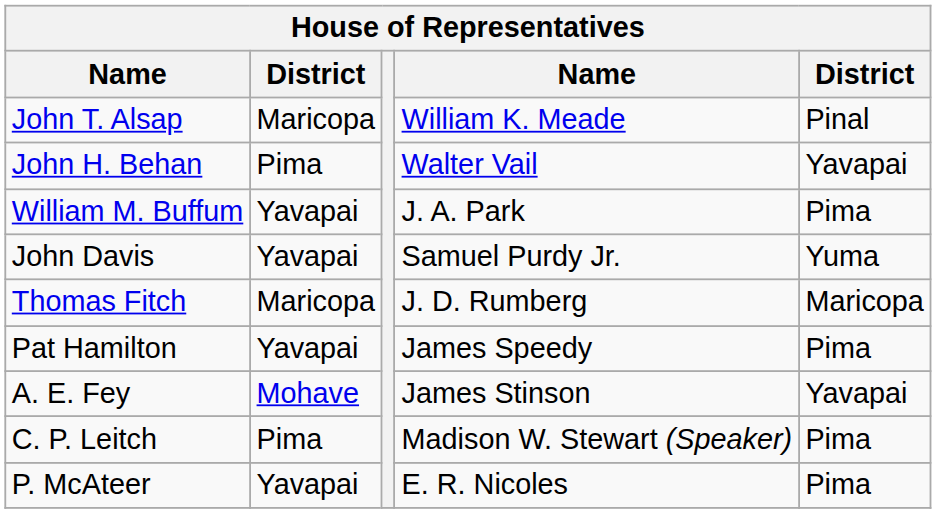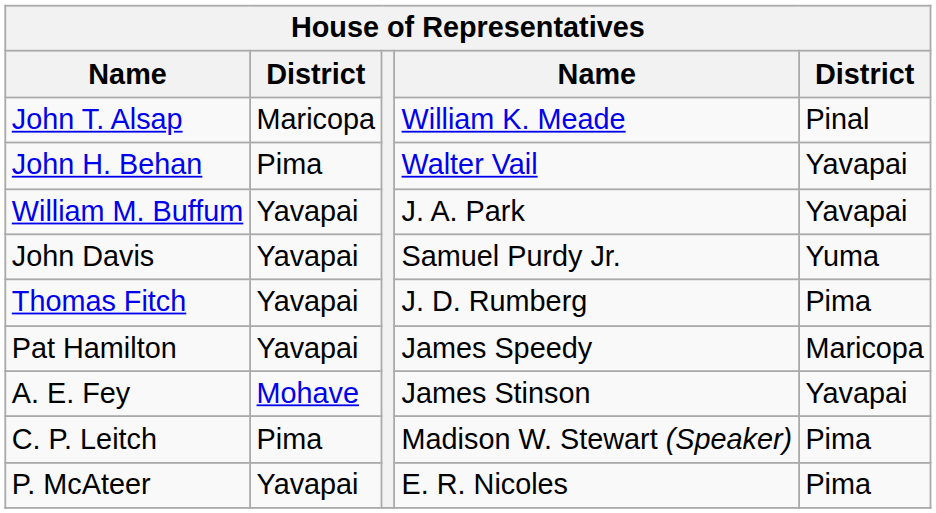 <table class="wikitable" style="float: right">
 <tr>
 <th colspan="5">House of Representatives</th>
 </tr>
 <tr>
 <th>Name</th>
 <th>District</th>
 <th rowspan="10"></th>
 <th>Name</th>
 <th>District</th>
 </tr>
 <tr>
 <td><a href='#'>John T. Alsap</a></td>
 <td>Maricopa</td>
 <td><a href='#'>William K. Meade</a></td>
 <td>Pinal</td>
 </tr>
 <tr>
 <td><a href='#'>John H. Behan</a></td>
 <td>Pima</td>
 <td><a href='#'>Walter Vail</a></td>
 <td>Yavapai</td>
 </tr>
 <tr>
 <td><a href='#'>William M. Buffum</a></td>
 <td>Yavapai</td>
 <td>J. A. Park</td>
-<td>Pima</td>
+<td>Yavapai</td>
 </tr>
 <tr>
 <td>John Davis</td>
 <td>Yavapai</td>
 <td>Samuel Purdy Jr.</td>
 <td>Yuma</td>
 </tr>
 <tr>
 <td><a href='#'>Thomas Fitch</a></td>
-<td>Maricopa</td>
+<td>Yavapai</td>
 <td>J. D. Rumberg</td>
-<td>Maricopa</td>
+<td>Pima</td>
 </tr>
 <tr>
 <td>Pat Hamilton</td>
 <td>Yavapai</td>
 <td>James Speedy</td>
-<td>Pima</td>
+<td>Maricopa</td>
 </tr>
 <tr>
 <td>A. E. Fey</td>
 <td><a href='#'>Mohave</a></td>
 <td>James Stinson</td>
 <td>Yavapai</td>
 </tr>
 <tr>
 <td>C. P. Leitch</td>
 <td>Pima</td>
 <td>Madison W. Stewart  <em>(Speaker)</em></td>
 <td>Pima</td>
 </tr>
 <tr>
 <td>P. McAteer</td>
 <td>Yavapai</td>
 <td>E. R. Nicoles</td>
 <td>Pima</td>
 </tr>
 </table>
